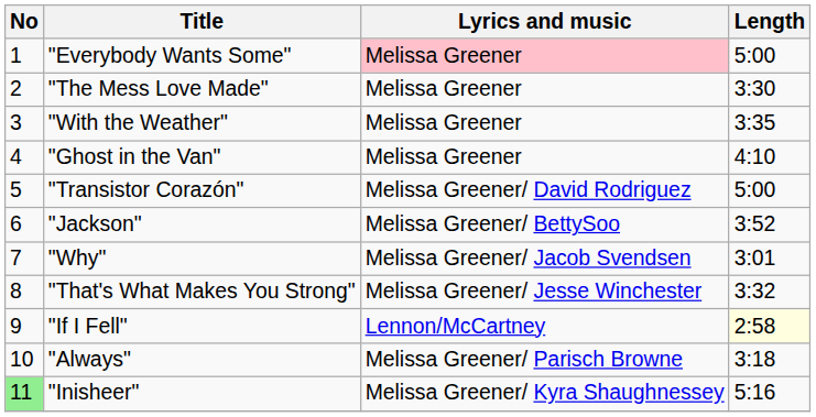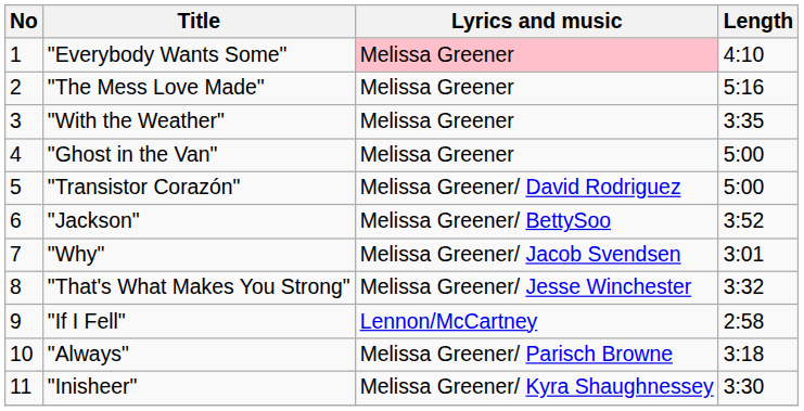 <table class="wikitable">
 <tr>
 <th>No</th>
 <th>Title</th>
 <th>Lyrics and music</th>
 <th>Length</th>
 </tr>
 <tr>
 <td>1</td>
 <td>"Everybody Wants Some"</td>
 <td style="background: pink;">Melissa Greener</td>
-<td>5:00</td>
+<td>4:10</td>
 </tr>
 <tr>
 <td>2</td>
 <td>"The Mess Love Made"</td>
 <td>Melissa Greener</td>
-<td>3:30</td>
+<td>5:16</td>
 </tr>
 <tr>
 <td>3</td>
 <td>"With the Weather"</td>
 <td>Melissa Greener</td>
 <td>3:35</td>
 </tr>
 <tr>
 <td>4</td>
 <td>"Ghost in the Van"</td>
 <td>Melissa Greener</td>
-<td>4:10</td>
+<td>5:00</td>
 </tr>
 <tr>
 <td>5</td>
 <td>"Transistor Corazón"</td>
 <td>Melissa Greener/ <a href='#'>David Rodriguez</a></td>
 <td>5:00</td>
 </tr>
 <tr>
 <td>6</td>
 <td>"Jackson"</td>
 <td>Melissa Greener/ <a href='#'>BettySoo</a></td>
 <td>3:52</td>
 </tr>
 <tr>
 <td>7</td>
 <td>"Why"</td>
 <td>Melissa Greener/ <a href='#'>Jacob Svendsen</a></td>
 <td>3:01</td>
 </tr>
 <tr>
 <td>8</td>
 <td>"That's What Makes You Strong"</td>
 <td>Melissa Greener/  <a href='#'>Jesse Winchester</a></td>
 <td>3:32</td>
 </tr>
 <tr>
 <td>9</td>
 <td>"If I Fell"</td>
 <td><a href='#'>Lennon/McCartney</a></td>
-<td style="background: lightyellow;">2:58</td>
+<td>2:58</td>
 </tr>
 <tr>
 <td>10</td>
 <td>"Always"</td>
 <td>Melissa Greener/ <a href='#'>Parisch Browne</a></td>
 <td>3:18</td>
 </tr>
 <tr>
-<td style="background: lightgreen;">11</td>
+<td>11</td>
 <td>"Inisheer"</td>
 <td>Melissa Greener/ <a href='#'>Kyra Shaughnessey</a></td>
-<td>5:16</td>
+<td>3:30</td>
 </tr>
 <tr>
 </tr>
 </table>
